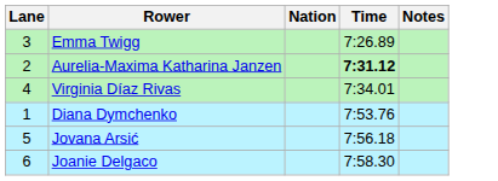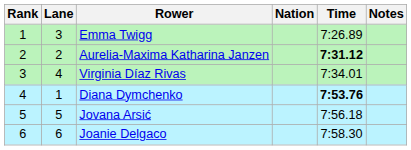 <table class="wikitable sortable" style="text-align:center">
 <tr>
+<th>Rank</th>
 <th>Lane</th>
 <th>Rower</th>
 <th>Nation</th>
 <th>Time</th>
 <th>Notes</th>
 </tr>
 <tr bgcolor="bbf3bb">
+<td>1</td>
 <td>3</td>
 <td align=left><a href='#'>Emma Twigg</a></td>
 <td align=left></td>
 <td>7:26.89</td>
 <td></td>
 </tr>
 <tr bgcolor="bbf3bb">
 <td>2</td>
+<td>2</td>
 <td align=left><a href='#'>Aurelia-Maxima Katharina Janzen</a></td>
 <td align=left></td>
 <td><strong>7:31.12</strong></td>
 <td></td>
 </tr>
 <tr bgcolor="bbf3bb">
+<td>3</td>
 <td>4</td>
 <td align=left><a href='#'>Virginia Díaz Rivas</a></td>
 <td align=left></td>
 <td>7:34.01</td>
 <td></td>
 </tr>
 <tr bgcolor="bbf3ff">
+<td>4</td>
 <td>1</td>
 <td align=left><a href='#'>Diana Dymchenko</a></td>
 <td align=left></td>
-<td>7:53.76</td>
+<td><strong>7:53.76</strong></td>
 <td></td>
 </tr>
 <tr bgcolor="bbf3ff">
+<td>5</td>
 <td>5</td>
 <td align=left><a href='#'>Jovana Arsić</a></td>
 <td align=left></td>
 <td>7:56.18</td>
 <td></td>
 </tr>
 <tr bgcolor="bbf3ff">
 <td>6</td>
+<td>6</td>
 <td align=left><a href='#'>Joanie Delgaco</a></td>
 <td align=left></td>
 <td>7:58.30</td>
 <td></td>
 </tr>
 </table>
